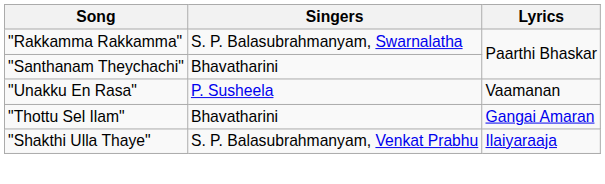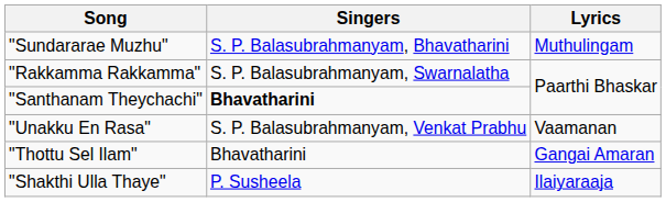 <table class="wikitable">
 <tr>
 <th>Song</th>
 <th>Singers</th>
 <th>Lyrics</th>
+</tr>
+<tr>
+<td>"Sundararae Muzhu"</td>
+<td><a href='#'>S. P. Balasubrahmanyam</a>, <a href='#'>Bhavatharini</a></td>
+<td><a href='#'>Muthulingam</a></td>
 </tr>
 <tr>
 <td>"Rakkamma Rakkamma"</td>
 <td>S. P. Balasubrahmanyam, <a href='#'>Swarnalatha</a></td>
 <td rowspan=2>Paarthi Bhaskar</td>
 </tr>
 <tr>
 <td>"Santhanam Theychachi"</td>
-<td>Bhavatharini</td>
+<td><strong>Bhavatharini</strong></td>
 </tr>
 <tr>
 <td>"Unakku En Rasa"</td>
-<td><a href='#'>P. Susheela</a></td>
+<td>S. P. Balasubrahmanyam, <a href='#'>Venkat Prabhu</a></td>
 <td>Vaamanan</td>
 </tr>
 <tr>
 <td>"Thottu Sel Ilam"</td>
 <td>Bhavatharini</td>
 <td><a href='#'>Gangai Amaran</a></td>
 </tr>
 <tr>
 <td>"Shakthi Ulla Thaye"</td>
-<td>S. P. Balasubrahmanyam, <a href='#'>Venkat Prabhu</a></td>
+<td><a href='#'>P. Susheela</a></td>
 <td><a href='#'>Ilaiyaraaja</a></td>
 </tr>
 </table>
